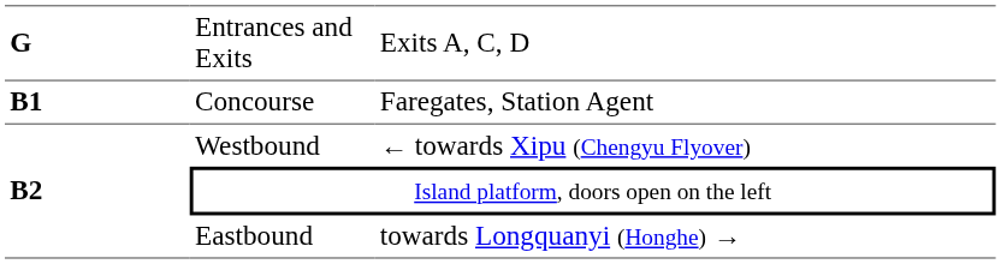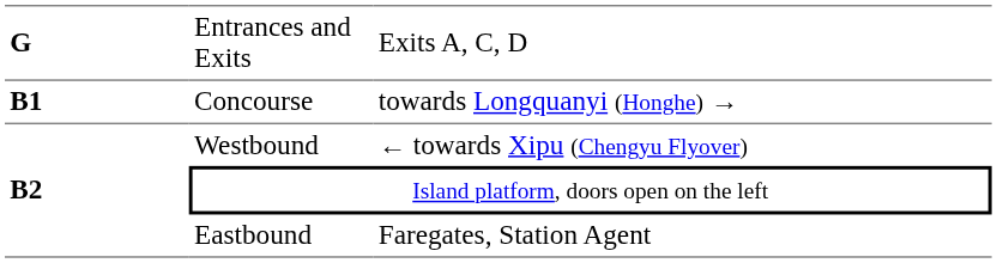 <table cellspacing=0 cellpadding=3>
 <tr>
 <td style="border-top:solid 1px gray;border-bottom:solid 1px gray;" width=100><strong>G</strong></td>
 <td style="border-top:solid 1px gray;border-bottom:solid 1px gray;" width=100>Entrances and Exits</td>
 <td style="border-top:solid 1px gray;border-bottom:solid 1px gray;" width=350>Exits A, C, D</td>
 </tr>
 <tr>
 <td style="border-bottom:solid 1px gray;"><strong>B1</strong></td>
 <td style="border-bottom:solid 1px gray;">Concourse</td>
-<td style="border-bottom:solid 1px gray;">Faregates, Station Agent</td>
+<td style="border-bottom:solid 1px gray;">  towards <a href='#'>Longquanyi</a> <small>(<a href='#'>Honghe</a>)</small> →</td>
 </tr>
 <tr>
 <td style="border-bottom:solid 1px gray;" rowspan=3><strong>B2</strong></td>
 <td>Westbound</td>
 <td>←  towards <a href='#'>Xipu</a> <small>(<a href='#'>Chengyu Flyover</a>)</small></td>
 </tr>
 <tr>
 <td style="border-right:solid 2px black;border-left:solid 2px black;border-top:solid 2px black;border-bottom:solid 2px black;text-align:center;" colspan=2><small><a href='#'>Island platform</a>, doors open on the left</small></td>
 </tr>
 <tr>
 <td style="border-bottom:solid 1px gray;">Eastbound</td>
-<td style="border-bottom:solid 1px gray;">  towards <a href='#'>Longquanyi</a> <small>(<a href='#'>Honghe</a>)</small> →</td>
+<td style="border-bottom:solid 1px gray;">Faregates, Station Agent</td>
 </tr>
 </table>
